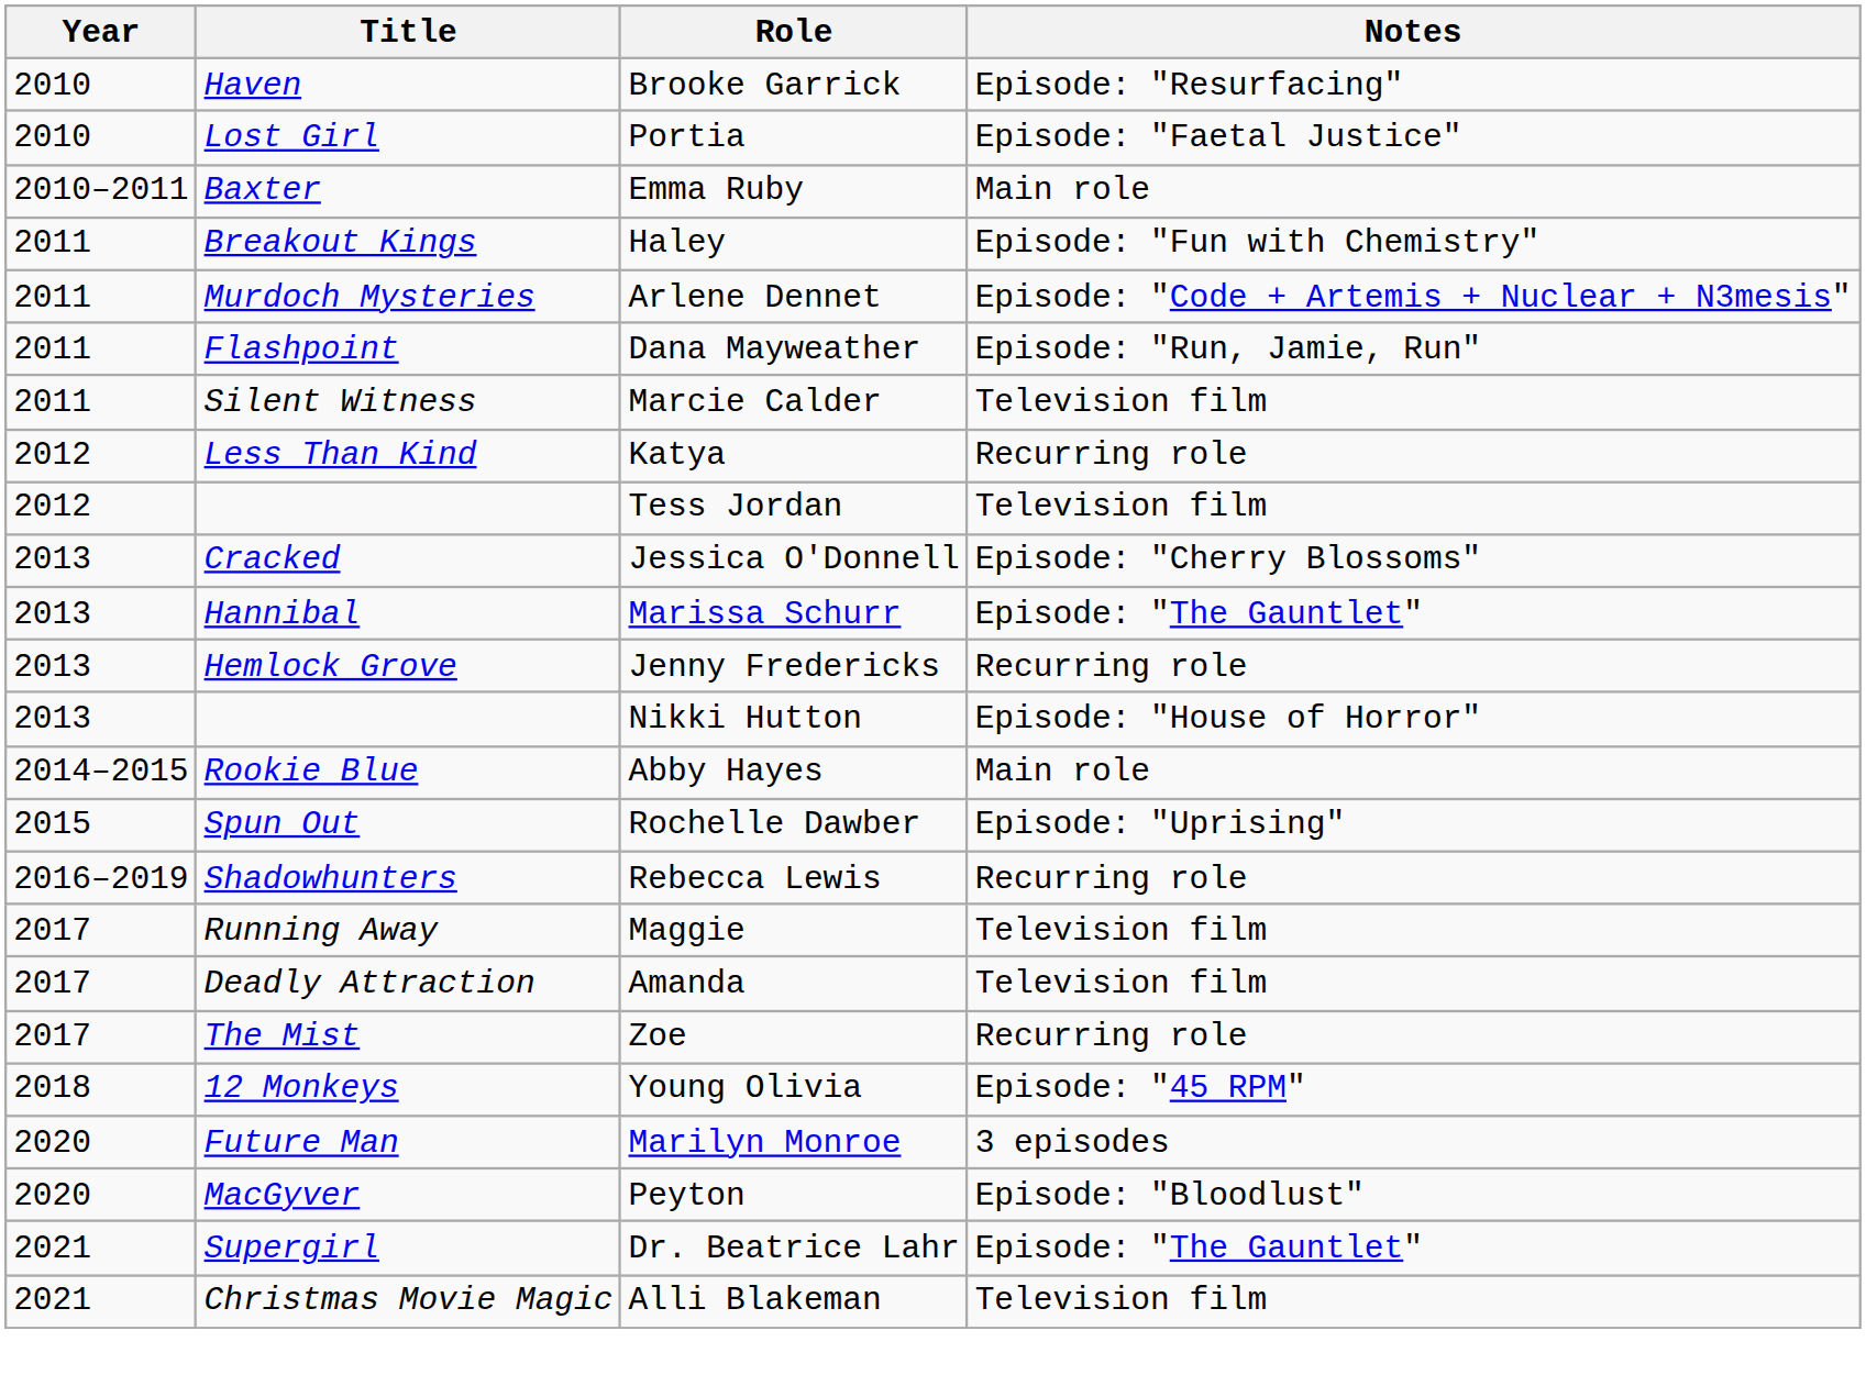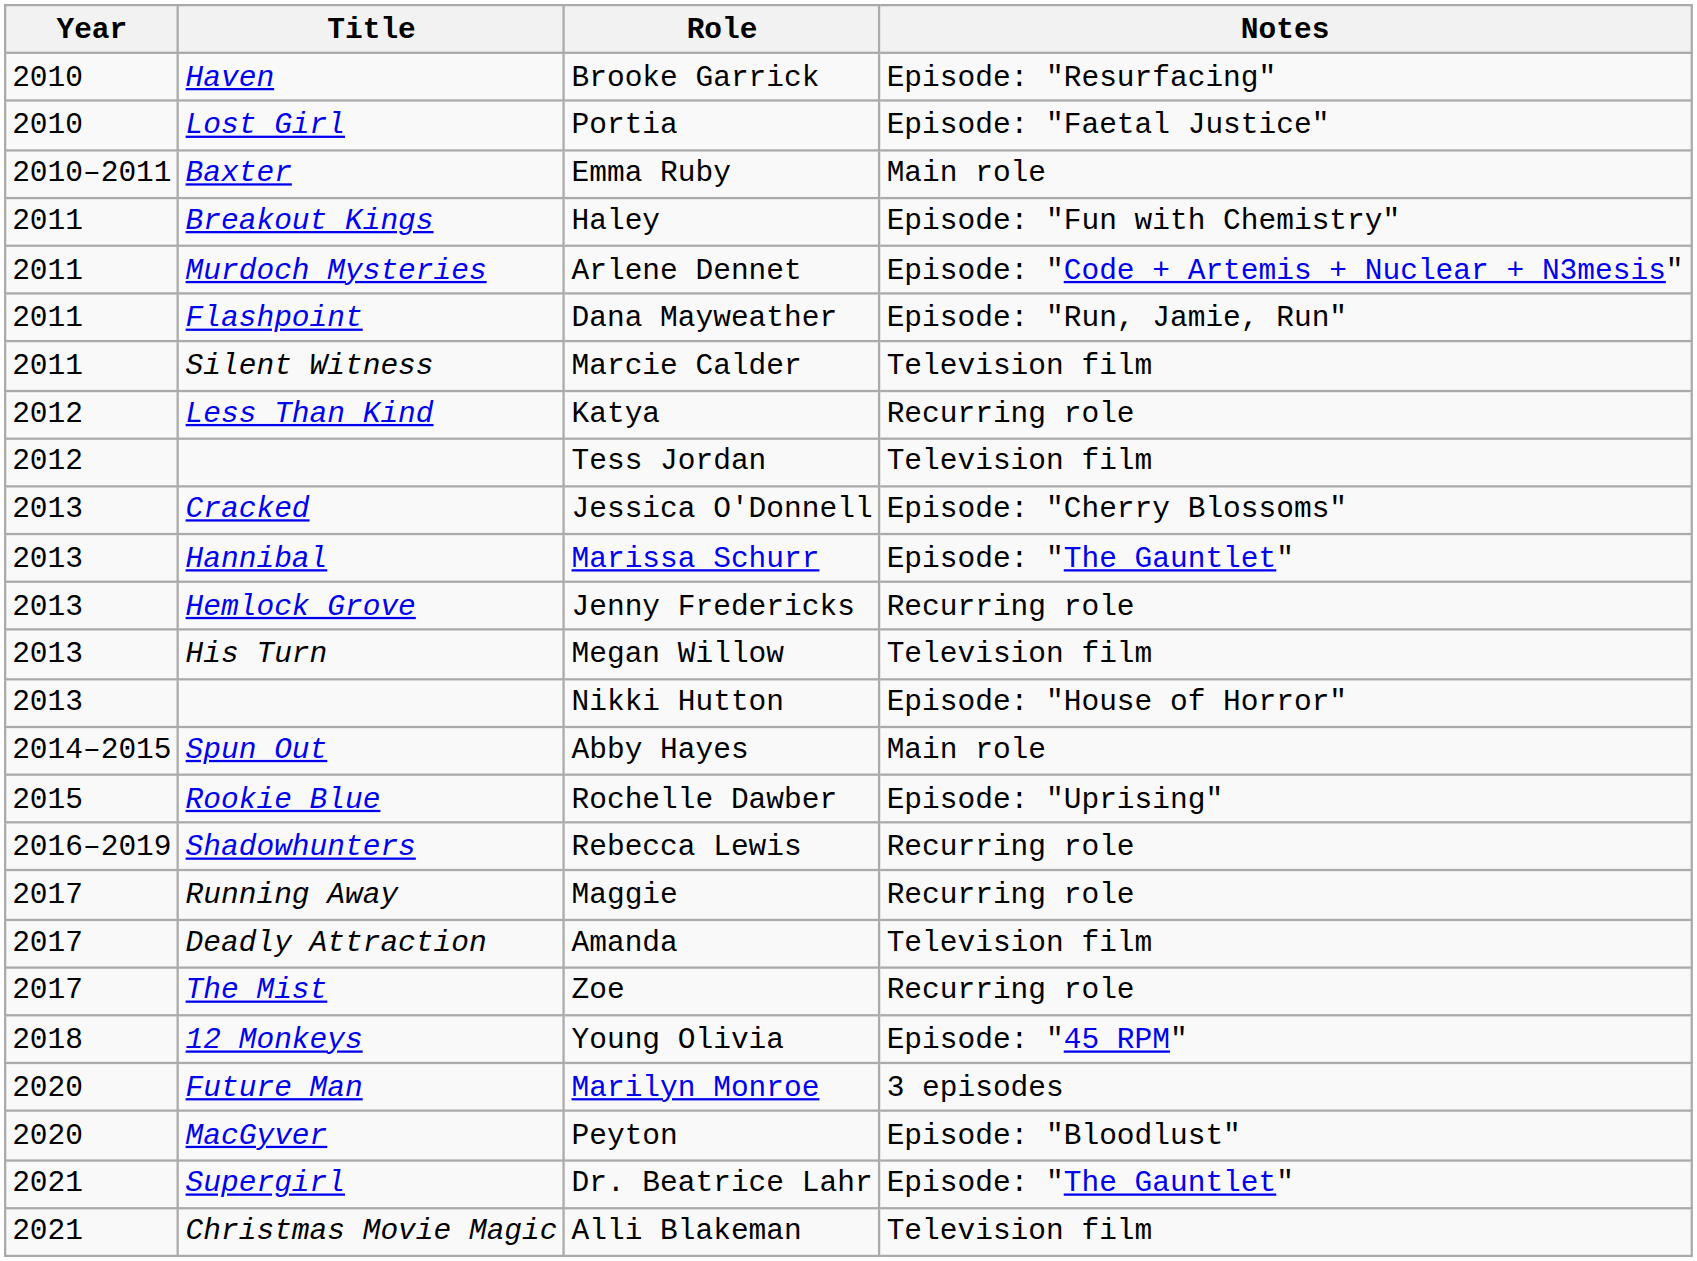 <table class="wikitable sortable">
 <tr>
 <th>Year</th>
 <th>Title</th>
 <th>Role</th>
 <th class="unsortable">Notes</th>
 </tr>
 <tr>
 <td>2010</td>
 <td><em><a href='#'>Haven</a></em></td>
 <td>Brooke Garrick</td>
 <td>Episode: "Resurfacing"</td>
 </tr>
 <tr>
 <td>2010</td>
 <td><em><a href='#'>Lost Girl</a></em></td>
 <td>Portia</td>
 <td>Episode: "Faetal Justice"</td>
 </tr>
 <tr>
 <td>2010–2011</td>
 <td><em><a href='#'>Baxter</a></em></td>
 <td>Emma Ruby</td>
 <td>Main role</td>
 </tr>
 <tr>
 <td>2011</td>
 <td><em><a href='#'>Breakout Kings</a></em></td>
 <td>Haley</td>
 <td>Episode: "Fun with Chemistry"</td>
 </tr>
 <tr>
 <td>2011</td>
 <td><em><a href='#'>Murdoch Mysteries</a></em></td>
 <td>Arlene Dennet</td>
 <td>Episode: "<a href='#'>Code + Artemis + Nuclear + N3mesis</a>"</td>
 </tr>
 <tr>
 <td>2011</td>
 <td><em><a href='#'>Flashpoint</a></em></td>
 <td>Dana Mayweather</td>
 <td>Episode: "Run, Jamie, Run"</td>
 </tr>
 <tr>
 <td>2011</td>
 <td><em>Silent Witness</em></td>
 <td>Marcie Calder</td>
 <td>Television film</td>
 </tr>
 <tr>
 <td>2012</td>
 <td><em><a href='#'>Less Than Kind</a></em></td>
 <td>Katya</td>
 <td>Recurring role</td>
 </tr>
 <tr>
 <td>2012</td>
 <td><em></em></td>
 <td>Tess Jordan</td>
 <td>Television film</td>
 </tr>
 <tr>
 <td>2013</td>
 <td><em><a href='#'>Cracked</a></em></td>
 <td>Jessica O'Donnell</td>
 <td>Episode: "Cherry Blossoms"</td>
 </tr>
 <tr>
 <td>2013</td>
 <td><em><a href='#'>Hannibal</a></em></td>
 <td><a href='#'>Marissa Schurr</a></td>
 <td>Episode: "<a href='#'>The Gauntlet</a>"</td>
 </tr>
 <tr>
 <td>2013</td>
 <td><em><a href='#'>Hemlock Grove</a></em></td>
 <td>Jenny Fredericks</td>
 <td>Recurring role</td>
 </tr>
 <tr>
 <td>2013</td>
+<td><em>His Turn</em></td>
+<td>Megan Willow</td>
+<td>Television film</td>
+</tr>
+<tr>
+<td>2013</td>
 <td><em></em></td>
 <td>Nikki Hutton</td>
 <td>Episode: "House of Horror"</td>
 </tr>
 <tr>
 <td>2014–2015</td>
-<td><em><a href='#'>Rookie Blue</a></em></td>
+<td><em><a href='#'>Spun Out</a></em></td>
 <td>Abby Hayes</td>
 <td>Main role</td>
 </tr>
 <tr>
 <td>2015</td>
-<td><em><a href='#'>Spun Out</a></em></td>
+<td><em><a href='#'>Rookie Blue</a></em></td>
 <td>Rochelle Dawber</td>
 <td>Episode: "Uprising"</td>
 </tr>
 <tr>
 <td>2016–2019</td>
 <td><em><a href='#'>Shadowhunters</a></em></td>
 <td>Rebecca Lewis</td>
 <td>Recurring role</td>
 </tr>
 <tr>
 <td>2017</td>
 <td><em>Running Away</em></td>
 <td>Maggie</td>
-<td>Television film</td>
+<td>Recurring role</td>
 </tr>
 <tr>
 <td>2017</td>
 <td><em>Deadly Attraction</em></td>
 <td>Amanda</td>
 <td>Television film</td>
 </tr>
 <tr>
 <td>2017</td>
 <td data-sort-value="Mist, The"><em><a href='#'>The Mist</a></em></td>
 <td>Zoe</td>
 <td>Recurring role</td>
 </tr>
 <tr>
 <td>2018</td>
 <td><em><a href='#'>12 Monkeys</a></em></td>
 <td>Young Olivia</td>
 <td>Episode: "<a href='#'>45 RPM</a>"</td>
 </tr>
 <tr>
 <td>2020</td>
 <td><em><a href='#'>Future Man</a></em></td>
 <td><a href='#'>Marilyn Monroe</a></td>
 <td>3 episodes</td>
 </tr>
 <tr>
 <td>2020</td>
 <td><em><a href='#'>MacGyver</a></em></td>
 <td>Peyton</td>
 <td>Episode: "Bloodlust"</td>
 </tr>
 <tr>
 <td>2021</td>
 <td><em><a href='#'>Supergirl</a></em></td>
 <td>Dr. Beatrice Lahr</td>
 <td>Episode: "<a href='#'>The Gauntlet</a>"</td>
 </tr>
 <tr>
 <td>2021</td>
 <td><em>Christmas Movie Magic</em></td>
 <td>Alli Blakeman</td>
 <td>Television film</td>
 </tr>
 </table>
